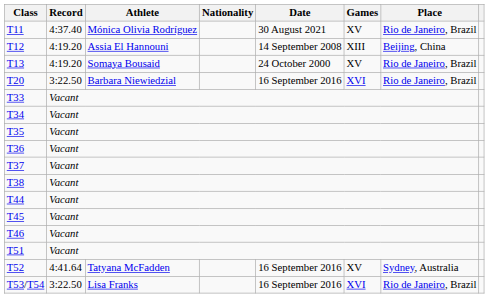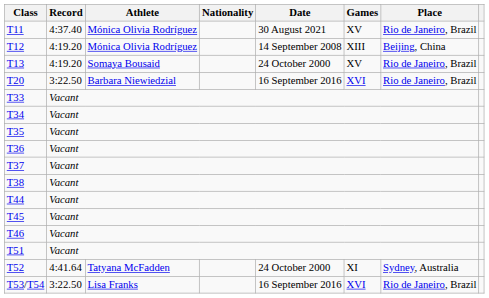 <table class="wikitable">
 <tr>
 <th>Class</th>
 <th>Record</th>
 <th>Athlete</th>
 <th>Nationality</th>
 <th>Date</th>
 <th>Games</th>
 <th>Place</th>
 <th></th>
 </tr>
 <tr>
 <td><a href='#'>T11</a></td>
 <td>4:37.40</td>
 <td><a href='#'>Mónica Olivia Rodríguez</a></td>
 <td></td>
 <td>30 August 2021</td>
 <td>XV</td>
 <td><a href='#'>Rio de Janeiro</a>, Brazil</td>
 <td></td>
 </tr>
 <tr>
 <td><a href='#'>T12</a></td>
 <td>4:19.20</td>
-<td><a href='#'>Assia El Hannouni</a></td>
+<td><a href='#'>Mónica Olivia Rodríguez</a></td>
 <td></td>
 <td>14 September 2008</td>
 <td>XIII</td>
 <td><a href='#'>Beijing</a>, China</td>
 <td></td>
 </tr>
 <tr>
 <td><a href='#'>T13</a></td>
 <td>4:19.20</td>
 <td><a href='#'>Somaya Bousaid</a></td>
 <td></td>
 <td>24 October 2000</td>
 <td>XV</td>
 <td><a href='#'>Rio de Janeiro</a>, Brazil</td>
 <td></td>
 </tr>
 <tr>
 <td><a href='#'>T20</a></td>
 <td>3:22.50</td>
 <td><a href='#'>Barbara Niewiedzial</a></td>
 <td></td>
 <td>16 September 2016</td>
 <td><a href='#'>XVI</a></td>
 <td><a href='#'>Rio de Janeiro</a>, Brazil</td>
 <td></td>
 </tr>
 <tr>
 <td><a href='#'>T33</a></td>
 <td colspan="6"><em>Vacant</em></td>
 <td></td>
 </tr>
 <tr>
 <td><a href='#'>T34</a></td>
 <td colspan="6"><em>Vacant</em></td>
 <td></td>
 </tr>
 <tr>
 <td><a href='#'>T35</a></td>
 <td colspan="6"><em>Vacant</em></td>
 <td></td>
 </tr>
 <tr>
 <td><a href='#'>T36</a></td>
 <td colspan="6"><em>Vacant</em></td>
 <td></td>
 </tr>
 <tr>
 <td><a href='#'>T37</a></td>
 <td colspan="6"><em>Vacant</em></td>
 <td></td>
 </tr>
 <tr>
 <td><a href='#'>T38</a></td>
 <td colspan="6"><em>Vacant</em></td>
 <td></td>
 </tr>
 <tr>
 <td><a href='#'>T44</a></td>
 <td colspan="6"><em>Vacant</em></td>
 <td></td>
 </tr>
 <tr>
 <td><a href='#'>T45</a></td>
 <td colspan="6"><em>Vacant</em></td>
 <td></td>
 </tr>
 <tr>
 <td><a href='#'>T46</a></td>
 <td colspan="6"><em>Vacant</em></td>
 <td></td>
 </tr>
 <tr>
 <td><a href='#'>T51</a></td>
 <td colspan="6"><em>Vacant</em></td>
 <td></td>
 </tr>
 <tr>
 <td><a href='#'>T52</a></td>
 <td>4:41.64</td>
 <td><a href='#'>Tatyana McFadden</a></td>
 <td></td>
-<td>16 September 2016</td>
-<td>XV</td>
+<td>24 October 2000</td>
+<td>XI</td>
 <td><a href='#'>Sydney</a>, Australia</td>
 <td></td>
 </tr>
 <tr>
 <td><a href='#'>T53</a>/<a href='#'>T54</a></td>
 <td>3:22.50</td>
 <td><a href='#'>Lisa Franks</a></td>
 <td></td>
 <td>16 September 2016</td>
 <td><a href='#'>XVI</a></td>
 <td><a href='#'>Rio de Janeiro</a>, Brazil</td>
 <td></td>
 </tr>
 </table>
